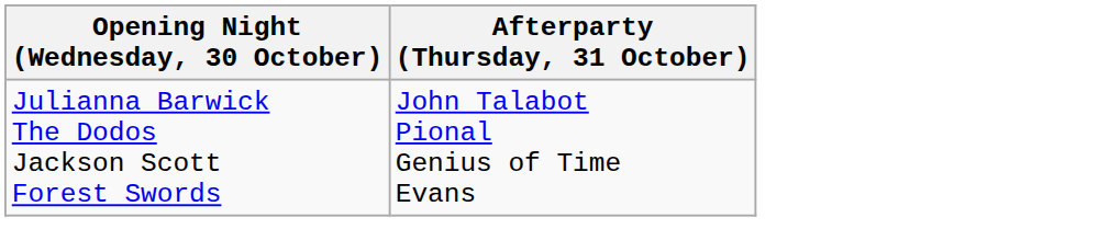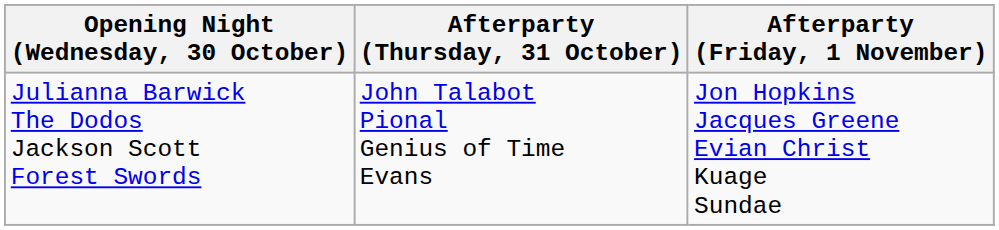 <table class="wikitable">
 <tr>
 <th>Opening Night<br>(Wednesday, 30 October)</th>
 <th>Afterparty<br>(Thursday, 31 October)</th>
+<th>Afterparty<br>(Friday, 1 November)</th>
 </tr>
 <tr valign="top">
 <td><a href='#'>Julianna Barwick</a><br><a href='#'>The Dodos</a><br>Jackson Scott<br><a href='#'>Forest Swords</a></td>
 <td><a href='#'>John Talabot</a><br><a href='#'>Pional</a><br>Genius of Time<br>Evans</td>
+<td><a href='#'>Jon Hopkins</a><br><a href='#'>Jacques Greene</a><br><a href='#'>Evian Christ</a><br>Kuage<br>Sundae</td>
 </tr>
 </table>
